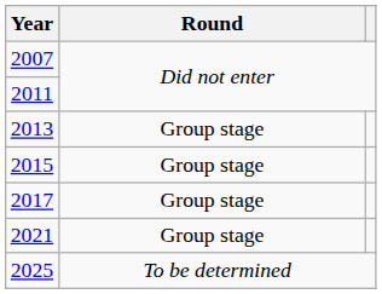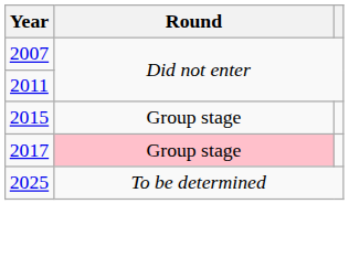 <table class="wikitable" style="text-align: center; font-size:90%">
 <tr>
 <th>Year</th>
 <th style="width:200px">Round</th>
 <th></th>
 </tr>
 <tr>
 <td><a href='#'>2007</a></td>
 <td colspan="2" rowspan="2"><em>Did not enter</em></td>
 </tr>
 <tr>
 <td><a href='#'>2011</a></td>
 </tr>
 <tr>
-<td><a href='#'>2013</a></td>
-<td>Group stage</td>
-<td></td>
-</tr>
-<tr>
 <td><a href='#'>2015</a></td>
 <td>Group stage</td>
 <td></td>
 </tr>
 <tr>
 <td><a href='#'>2017</a></td>
-<td>Group stage</td>
-<td></td>
-</tr>
-<tr>
-<td><a href='#'>2021</a></td>
-<td>Group stage</td>
+<td style="background: pink;">Group stage</td>
 <td></td>
 </tr>
 <tr>
 <td><a href='#'>2025</a></td>
 <td colspan="2"><em>To be determined</em></td>
 </tr>
 </table>
